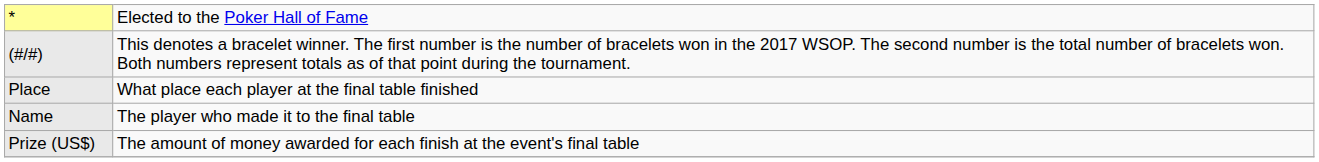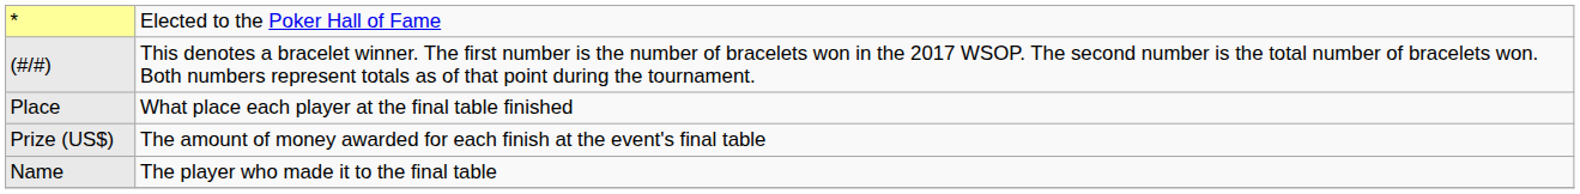 <table class="wikitable">
 <tr>
 <td style="background-color:#FFFF99; width:6em;">*</td>
 <td>Elected to the <a href='#'>Poker Hall of Fame</a></td>
 </tr>
 <tr>
 <td style="background-color: #E9E9E9;">(#/#)</td>
 <td>This denotes a bracelet winner. The first number is the number of bracelets won in the 2017 WSOP. The second number is the total number of bracelets won. Both numbers represent totals as of that point during the tournament.</td>
 </tr>
 <tr>
 <td style="background: #E9E9E9;">Place</td>
 <td>What place each player at the final table finished</td>
 </tr>
 <tr>
+<td style="background: #E9E9E9;">Prize (US$)</td>
+<td>The amount of money awarded for each finish at the event's final table</td>
+</tr>
+<tr>
 <td style="background: #E9E9E9;">Name</td>
 <td>The player who made it to the final table</td>
 </tr>
 <tr>
-<td style="background: #E9E9E9;">Prize (US$)</td>
-<td>The amount of money awarded for each finish at the event's final table</td>
-</tr>
-<tr>
 </tr>
 </table>
